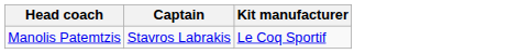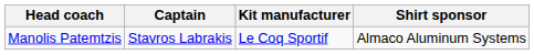 <table class="wikitable sortable" style="text-align: left;">
 <tr>
 <th>Head coach</th>
 <th>Captain</th>
 <th>Kit manufacturer</th>
+<th>Shirt sponsor</th>
 </tr>
 <tr>
 <td> <a href='#'>Manolis Patemtzis</a></td>
 <td> <a href='#'>Stavros Labrakis</a></td>
 <td> <a href='#'>Le Coq Sportif</a></td>
+<td> Almaco Aluminum Systems</td>
 </tr>
 </table>
